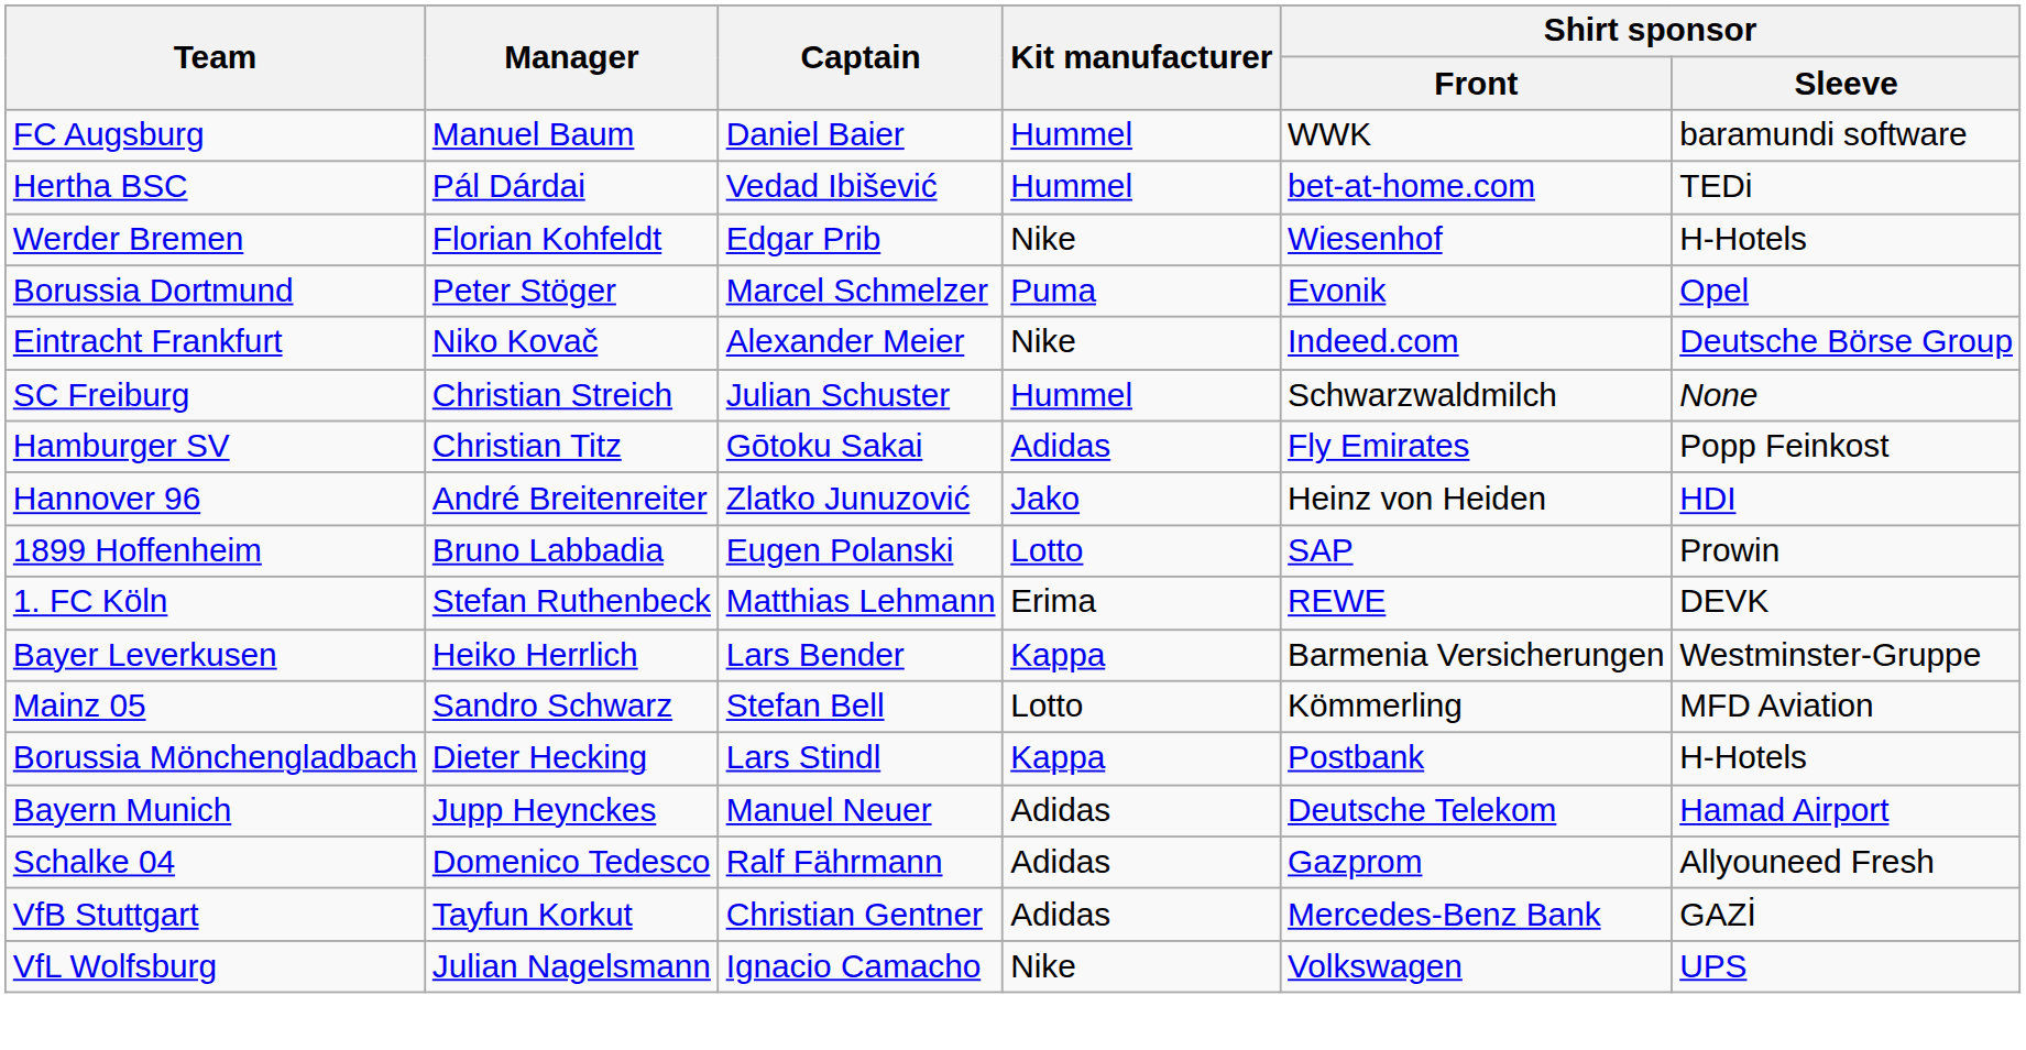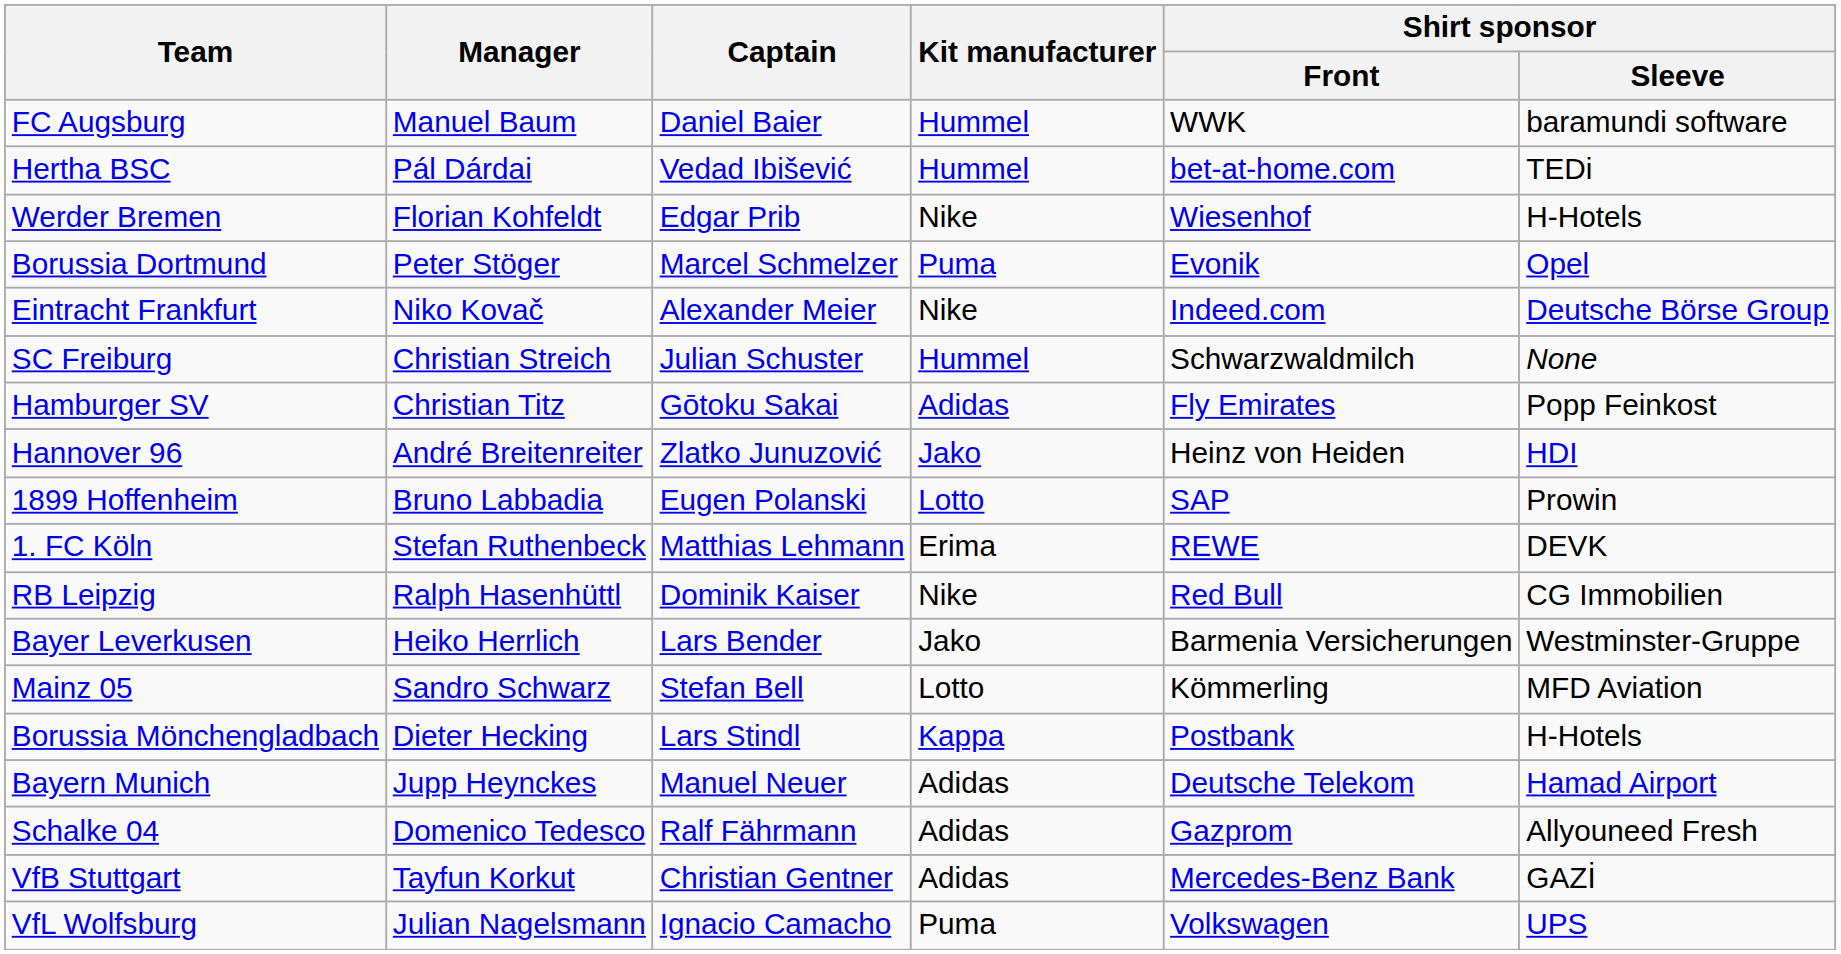 <table class="wikitable sortable">
 <tr>
 <th rowspan="2">Team</th>
 <th rowspan="2">Manager</th>
 <th rowspan="2">Captain</th>
 <th rowspan="2">Kit manufacturer</th>
 <th colspan="2">Shirt sponsor</th>
 </tr>
 <tr>
 <th>Front</th>
 <th>Sleeve</th>
 </tr>
 <tr>
 <td data-sort-value="Augsburg"><a href='#'>FC Augsburg</a></td>
 <td align="left" data-sort-value="Baum, Manuel"> <a href='#'>Manuel Baum</a></td>
 <td align="left" data-sort-value="Baier, Daniel"> <a href='#'>Daniel Baier</a></td>
 <td><a href='#'>Hummel</a></td>
 <td>WWK</td>
 <td>baramundi software</td>
 </tr>
 <tr>
 <td data-sort-value="Berlin"><a href='#'>Hertha BSC</a></td>
 <td align="left" data-sort-value="Dardai, Pal"> <a href='#'>Pál Dárdai</a></td>
 <td align="left" data-sort-value="Ibisevic, Vedad"> <a href='#'>Vedad Ibišević</a></td>
 <td><a href='#'>Hummel</a></td>
 <td><a href='#'>bet-at-home.com</a></td>
 <td>TEDi</td>
 </tr>
 <tr>
 <td data-sort-value="Bremen"><a href='#'>Werder Bremen</a></td>
 <td align="left" data-sort-value="Kohfeldt, Florian"> <a href='#'>Florian Kohfeldt</a></td>
 <td align="left" data-sort-value="Prib, Edgar"> <a href='#'>Edgar Prib</a></td>
 <td>Nike</td>
 <td><a href='#'>Wiesenhof</a></td>
 <td>H-Hotels</td>
 </tr>
 <tr>
 <td data-sort-value="Dortmund"><a href='#'>Borussia Dortmund</a></td>
 <td align="left" data-sort-value="Stoger, Peter"> <a href='#'>Peter Stöger</a></td>
 <td align="left" data-sort-value="Schmelzer, Marcel"> <a href='#'>Marcel Schmelzer</a></td>
 <td><a href='#'>Puma</a></td>
 <td><a href='#'>Evonik</a></td>
 <td><a href='#'>Opel</a></td>
 </tr>
 <tr>
 <td data-sort-value="Frankfurt"><a href='#'>Eintracht Frankfurt</a></td>
 <td align="left" data-sort-value="Kovac, Niko"> <a href='#'>Niko Kovač</a></td>
 <td align="left" data-sort-value="Meier, Alexander"> <a href='#'>Alexander Meier</a></td>
 <td>Nike</td>
 <td><a href='#'>Indeed.com</a></td>
 <td><a href='#'>Deutsche Börse Group</a></td>
 </tr>
 <tr>
 <td data-sort-value="Freiburg"><a href='#'>SC Freiburg</a></td>
 <td align="left" data-sort-value="Streich, Christian"> <a href='#'>Christian Streich</a></td>
 <td align="left" data-sort-value="Schuster, Julian"> <a href='#'>Julian Schuster</a></td>
 <td><a href='#'>Hummel</a></td>
 <td>Schwarzwaldmilch</td>
 <td><em>None</em></td>
 </tr>
 <tr>
 <td data-sort-value="Hamburg"><a href='#'>Hamburger SV</a></td>
 <td align="left" data-sort-value="Titz, Christian"> <a href='#'>Christian Titz</a></td>
 <td align="left" data-sort-value="Sakai, Gotoku"> <a href='#'>Gōtoku Sakai</a></td>
 <td><a href='#'>Adidas</a></td>
 <td><a href='#'>Fly Emirates</a></td>
 <td>Popp Feinkost</td>
 </tr>
 <tr>
 <td data-sort-value="Hannover"><a href='#'>Hannover 96</a></td>
 <td align="left" data-sort-value="Breitenreiter, Andre"> <a href='#'>André Breitenreiter</a></td>
 <td align="left" data-sort-value="Junuzovic, Zlatko"> <a href='#'>Zlatko Junuzović</a></td>
 <td><a href='#'>Jako</a></td>
 <td>Heinz von Heiden</td>
 <td><a href='#'>HDI</a></td>
 </tr>
 <tr>
 <td data-sort-value="Hoffenheim"><a href='#'>1899 Hoffenheim</a></td>
 <td align="left" data-sort-value="Labbadia, Bruno"> <a href='#'>Bruno Labbadia</a></td>
 <td align="left" data-sort-value="Polanski, Eugen"> <a href='#'>Eugen Polanski</a></td>
 <td><a href='#'>Lotto</a></td>
 <td><a href='#'>SAP</a></td>
 <td>Prowin</td>
 </tr>
 <tr>
 <td data-sort-value="Koln"><a href='#'>1. FC Köln</a></td>
 <td align="left" data-sort-value="Ruthenbeck, Stefan"> <a href='#'>Stefan Ruthenbeck</a></td>
 <td align="left" data-sort-value="Lehmann, Matthias"> <a href='#'>Matthias Lehmann</a></td>
 <td>Erima</td>
 <td><a href='#'>REWE</a></td>
 <td>DEVK</td>
 </tr>
 <tr>
+<td data-sort-value="Leipzig"><a href='#'>RB Leipzig</a></td>
+<td align="left" data-sort-value="Hasenhuttl, Ralph"> <a href='#'>Ralph Hasenhüttl</a></td>
+<td align="left" data-sort-value="Kaiser, Dominik"> <a href='#'>Dominik Kaiser</a></td>
+<td>Nike</td>
+<td><a href='#'>Red Bull</a></td>
+<td>CG Immobilien</td>
+</tr>
+<tr>
 <td data-sort-value="Leverkusen"><a href='#'>Bayer Leverkusen</a></td>
 <td align="left" data-sort-value="Herrlich, Heiko"> <a href='#'>Heiko Herrlich</a></td>
 <td align="left" data-sort-value="Bender, Lars"> <a href='#'>Lars Bender</a></td>
-<td><a href='#'>Kappa</a></td>
+<td>Jako</td>
 <td>Barmenia Versicherungen</td>
 <td>Westminster-Gruppe</td>
 </tr>
 <tr>
 <td data-sort-value="Mainz"><a href='#'>Mainz 05</a></td>
 <td align="left" data-sort-value="Schwarz, Sandro"> <a href='#'>Sandro Schwarz</a></td>
 <td align="left" data-sort-value="Bell, Stefan"> <a href='#'>Stefan Bell</a></td>
 <td>Lotto</td>
 <td>Kömmerling</td>
 <td>MFD Aviation</td>
 </tr>
 <tr>
 <td data-sort-value="Monchengladbach"><a href='#'>Borussia Mönchengladbach</a></td>
 <td align="left" data-sort-value="Hecking, Dieter"> <a href='#'>Dieter Hecking</a></td>
 <td align="left" data-sort-value="Stindl, Lars"> <a href='#'>Lars Stindl</a></td>
 <td><a href='#'>Kappa</a></td>
 <td><a href='#'>Postbank</a></td>
 <td>H-Hotels</td>
 </tr>
 <tr>
 <td data-sort-value="Munich"><a href='#'>Bayern Munich</a></td>
 <td align="left" data-sort-value="Heynckes, Jupp"> <a href='#'>Jupp Heynckes</a></td>
 <td align="left" data-sort-value="Neuer, Manuel"> <a href='#'>Manuel Neuer</a></td>
 <td>Adidas</td>
 <td><a href='#'>Deutsche Telekom</a></td>
 <td><a href='#'>Hamad Airport</a></td>
 </tr>
 <tr>
 <td data-sort-value="Schalke"><a href='#'>Schalke 04</a></td>
 <td align="left" data-sort-value="Tedesco, Domenico"> <a href='#'>Domenico Tedesco</a></td>
 <td align="left" data-sort-value="Fahrmann, Ralf"> <a href='#'>Ralf Fährmann</a></td>
 <td>Adidas</td>
 <td><a href='#'>Gazprom</a></td>
 <td>Allyouneed Fresh</td>
 </tr>
 <tr>
 <td data-sort-value="Stuttgart"><a href='#'>VfB Stuttgart</a></td>
 <td align="left" data-sort-value="Korkut, Tayfun"> <a href='#'>Tayfun Korkut</a></td>
 <td align="left" data-sort-value="Gentner, Christian"> <a href='#'>Christian Gentner</a></td>
 <td>Adidas</td>
 <td><a href='#'>Mercedes-Benz Bank</a></td>
 <td>GAZİ</td>
 </tr>
 <tr>
 <td data-sort-value="Wolfsburg"><a href='#'>VfL Wolfsburg</a></td>
 <td align="left" data-sort-value="Nagelsmann, Julian"> <a href='#'>Julian Nagelsmann</a></td>
 <td align="left" data-sort-value="Camacho, Ignacio"> <a href='#'>Ignacio Camacho</a></td>
-<td>Nike</td>
+<td>Puma</td>
 <td><a href='#'>Volkswagen</a></td>
 <td><a href='#'>UPS</a></td>
 </tr>
 </table>
